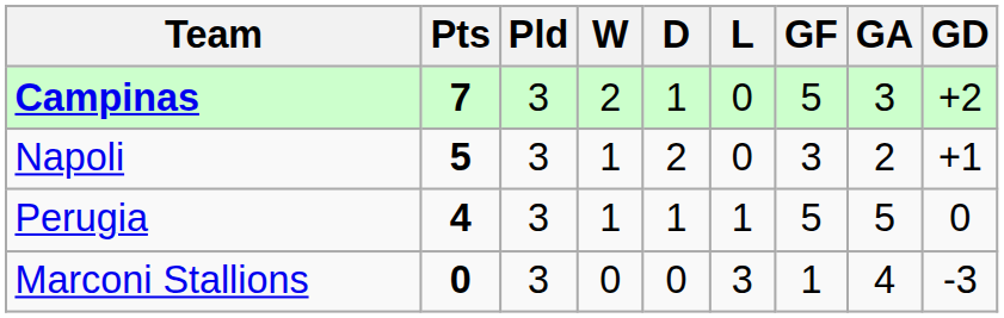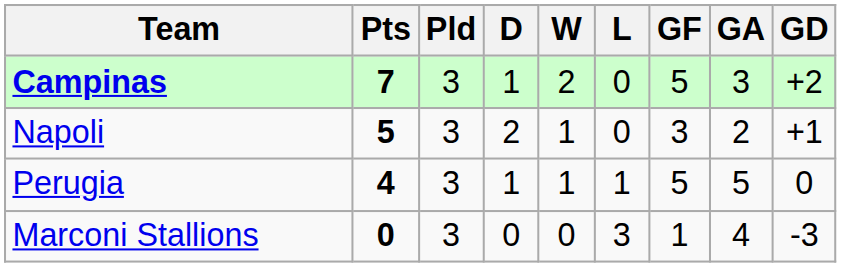 <table class=wikitable style="text-align:center">
 <tr>
 <th width=165>Team</th>
 <th width=20>Pts</th>
 <th width=20>Pld</th>
+<th width=20>D</th>
 <th width=20>W</th>
-<th width=20>D</th>
 <th width=20>L</th>
 <th width=20>GF</th>
 <th width=20>GA</th>
 <th width=20>GD</th>
 </tr>
 <tr style="background:#ccffcc">
 <td style="text-align:left"><strong> <a href='#'>Campinas</a></strong></td>
 <td><strong>7</strong></td>
 <td>3</td>
+<td>1</td>
 <td>2</td>
-<td>1</td>
 <td>0</td>
 <td>5</td>
 <td>3</td>
 <td>+2</td>
 </tr>
 <tr>
 <td style="text-align:left"> <a href='#'>Napoli</a></td>
 <td><strong>5</strong></td>
 <td>3</td>
+<td>2</td>
 <td>1</td>
-<td>2</td>
 <td>0</td>
 <td>3</td>
 <td>2</td>
 <td>+1</td>
 </tr>
 <tr>
 <td style="text-align:left"> <a href='#'>Perugia</a></td>
 <td><strong>4</strong></td>
 <td>3</td>
 <td>1</td>
 <td>1</td>
 <td>1</td>
 <td>5</td>
 <td>5</td>
 <td>0</td>
 </tr>
 <tr>
 <td style="text-align:left"> <a href='#'>Marconi Stallions</a></td>
 <td><strong>0</strong></td>
 <td>3</td>
 <td>0</td>
 <td>0</td>
 <td>3</td>
 <td>1</td>
 <td>4</td>
 <td>-3</td>
 </tr>
 </table>
